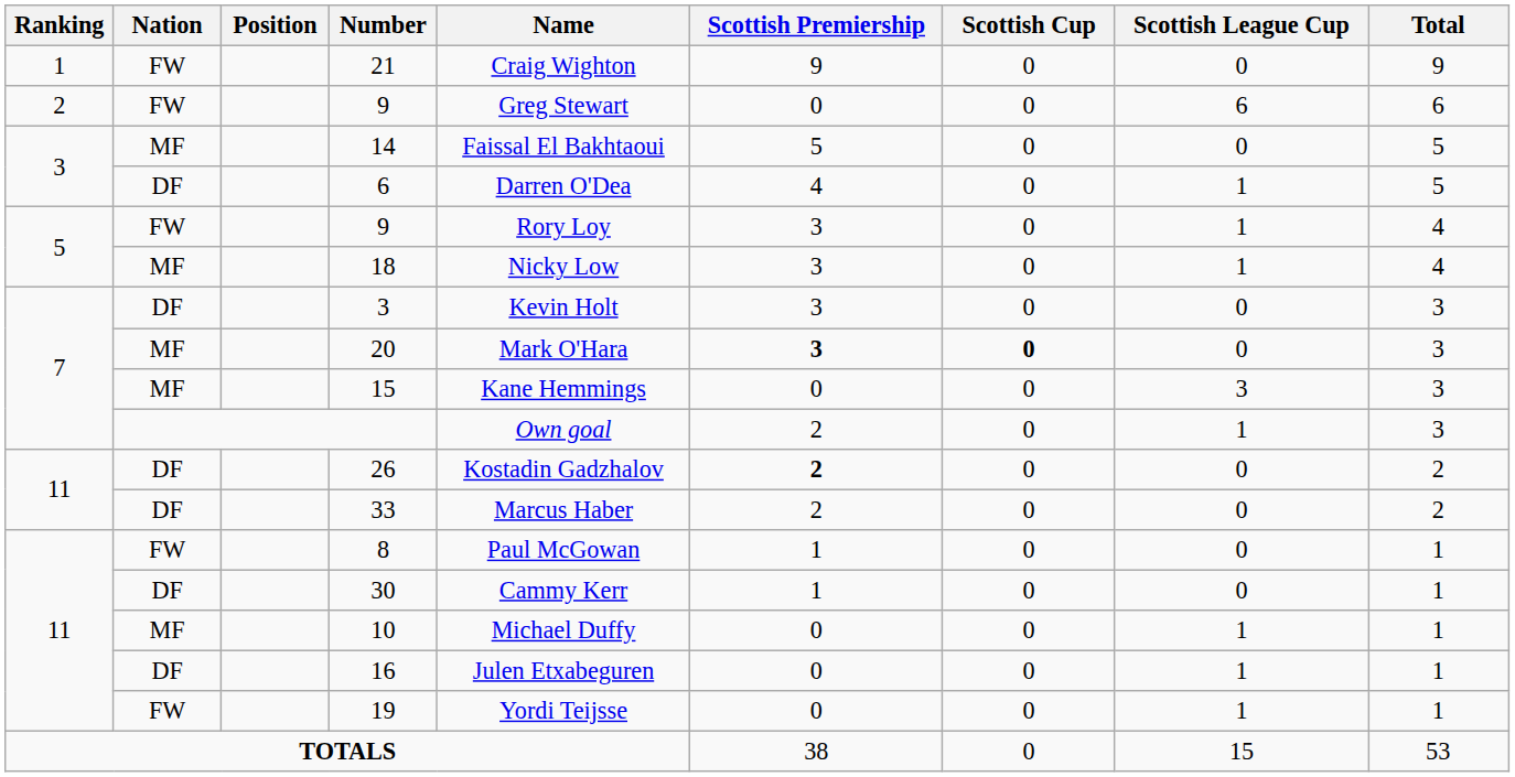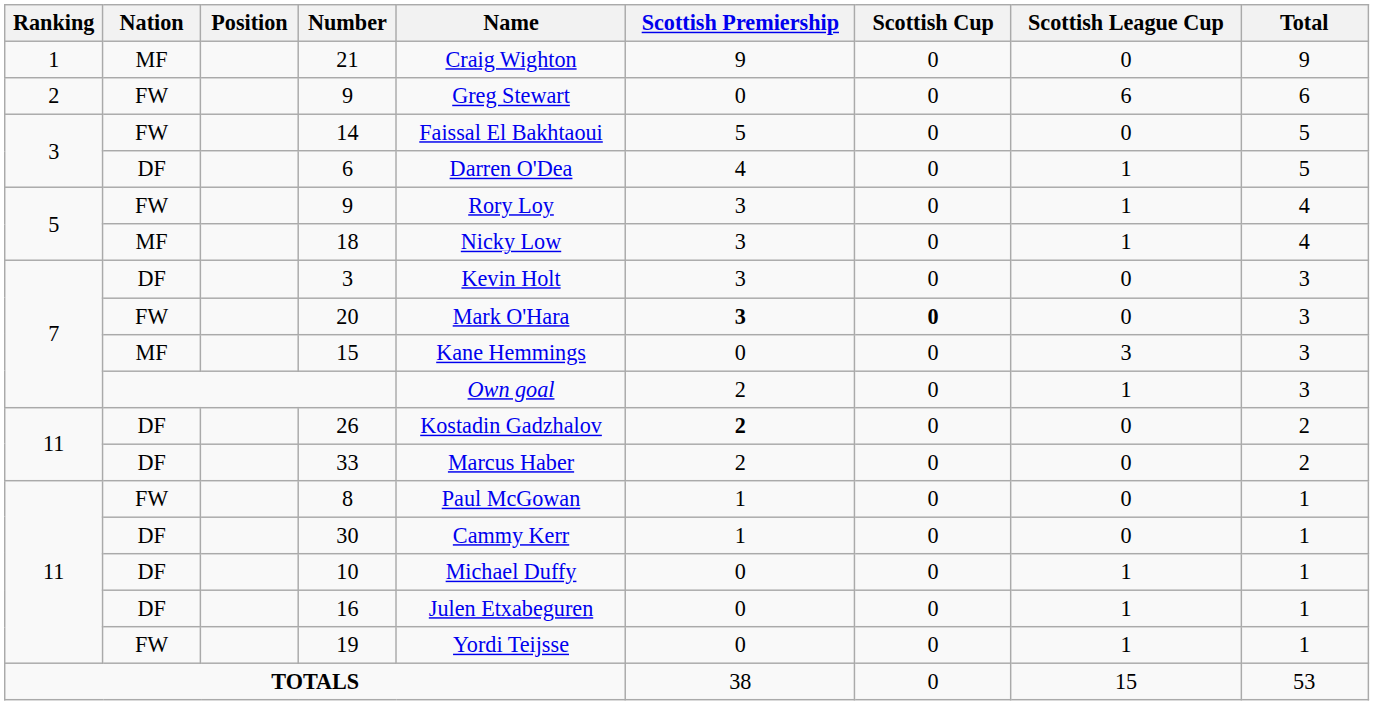 <table class="wikitable" style="font-size: 95%; text-align: center;">
 <tr>
 <th width=60>Ranking</th>
 <th width=60>Nation</th>
 <th width=60>Position</th>
 <th width=60>Number</th>
 <th width=150>Name</th>
 <th width=150><a href='#'>Scottish Premiership</a></th>
 <th width=100>Scottish Cup</th>
 <th width=150>Scottish League Cup</th>
 <th width=80>Total</th>
 </tr>
 <tr>
 <td>1</td>
-<td>FW</td>
+<td>MF</td>
 <td></td>
 <td>21</td>
 <td><a href='#'>Craig Wighton</a></td>
 <td>9</td>
 <td>0</td>
 <td>0</td>
 <td>9</td>
 </tr>
 <tr>
 <td>2</td>
 <td>FW</td>
 <td></td>
 <td>9</td>
 <td><a href='#'>Greg Stewart</a></td>
 <td>0</td>
 <td>0</td>
 <td>6</td>
 <td>6</td>
 </tr>
 <tr>
 <td rowspan="2">3</td>
-<td>MF</td>
+<td>FW</td>
 <td></td>
 <td>14</td>
 <td><a href='#'>Faissal El Bakhtaoui</a></td>
 <td>5</td>
 <td>0</td>
 <td>0</td>
 <td>5</td>
 </tr>
 <tr>
 <td>DF</td>
 <td></td>
 <td>6</td>
 <td><a href='#'>Darren O'Dea</a></td>
 <td>4</td>
 <td>0</td>
 <td>1</td>
 <td>5</td>
 </tr>
 <tr>
 <td rowspan="2">5</td>
 <td>FW</td>
 <td></td>
 <td>9</td>
 <td><a href='#'>Rory Loy</a></td>
 <td>3</td>
 <td>0</td>
 <td>1</td>
 <td>4</td>
 </tr>
 <tr>
 <td>MF</td>
 <td></td>
 <td>18</td>
 <td><a href='#'>Nicky Low</a></td>
 <td>3</td>
 <td>0</td>
 <td>1</td>
 <td>4</td>
 </tr>
 <tr>
 <td rowspan="4">7</td>
 <td>DF</td>
 <td></td>
 <td>3</td>
 <td><a href='#'>Kevin Holt</a></td>
 <td>3</td>
 <td>0</td>
 <td>0</td>
 <td>3</td>
 </tr>
 <tr>
-<td>MF</td>
+<td>FW</td>
 <td></td>
 <td>20</td>
 <td><a href='#'>Mark O'Hara</a></td>
 <td><strong>3</strong></td>
 <td><strong>0</strong></td>
 <td>0</td>
 <td>3</td>
 </tr>
 <tr>
 <td>MF</td>
 <td></td>
 <td>15</td>
 <td><a href='#'>Kane Hemmings</a></td>
 <td>0</td>
 <td>0</td>
 <td>3</td>
 <td>3</td>
 </tr>
 <tr>
 <td colspan="3"></td>
 <td><em><a href='#'>Own goal</a></em></td>
 <td>2</td>
 <td>0</td>
 <td>1</td>
 <td>3</td>
 </tr>
 <tr>
 <td rowspan="2">11</td>
 <td>DF</td>
 <td></td>
 <td>26</td>
 <td><a href='#'>Kostadin Gadzhalov</a></td>
 <td><strong>2</strong></td>
 <td>0</td>
 <td>0</td>
 <td>2</td>
 </tr>
 <tr>
 <td>DF</td>
 <td></td>
 <td>33</td>
 <td><a href='#'>Marcus Haber</a></td>
 <td>2</td>
 <td>0</td>
 <td>0</td>
 <td>2</td>
 </tr>
 <tr>
 <td rowspan="5">11</td>
 <td>FW</td>
 <td></td>
 <td>8</td>
 <td><a href='#'>Paul McGowan</a></td>
 <td>1</td>
 <td>0</td>
 <td>0</td>
 <td>1</td>
 </tr>
 <tr>
 <td>DF</td>
 <td></td>
 <td>30</td>
 <td><a href='#'>Cammy Kerr</a></td>
 <td>1</td>
 <td>0</td>
 <td>0</td>
 <td>1</td>
 </tr>
 <tr>
-<td>MF</td>
+<td>DF</td>
 <td></td>
 <td>10</td>
 <td><a href='#'>Michael Duffy</a></td>
 <td>0</td>
 <td>0</td>
 <td>1</td>
 <td>1</td>
 </tr>
 <tr>
 <td>DF</td>
 <td></td>
 <td>16</td>
 <td><a href='#'>Julen Etxabeguren</a></td>
 <td>0</td>
 <td>0</td>
 <td>1</td>
 <td>1</td>
 </tr>
 <tr>
 <td>FW</td>
 <td></td>
 <td>19</td>
 <td><a href='#'>Yordi Teijsse</a></td>
 <td>0</td>
 <td>0</td>
 <td>1</td>
 <td>1</td>
 </tr>
 <tr>
 <td colspan="5"><strong>TOTALS</strong></td>
 <td>38</td>
 <td>0</td>
 <td>15</td>
 <td>53</td>
 </tr>
 </table>
